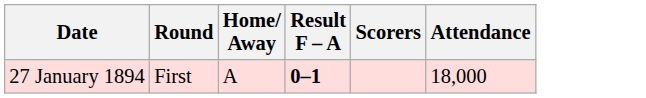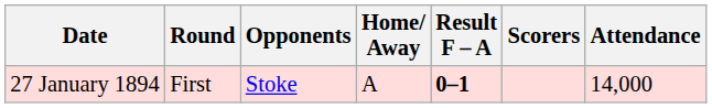 <table class="wikitable">
 <tr>
 <th>Date</th>
 <th>Round</th>
+<th>Opponents</th>
 <th>Home/<br>Away</th>
 <th>Result<br>F – A</th>
 <th>Scorers</th>
 <th>Attendance</th>
 </tr>
 <tr bgcolor="#ffdddd">
 <td>27 January 1894</td>
 <td>First</td>
+<td><a href='#'>Stoke</a></td>
 <td>A</td>
 <td><strong>0–1</strong></td>
 <td></td>
-<td>18,000</td>
+<td>14,000</td>
 </tr>
 </table>
